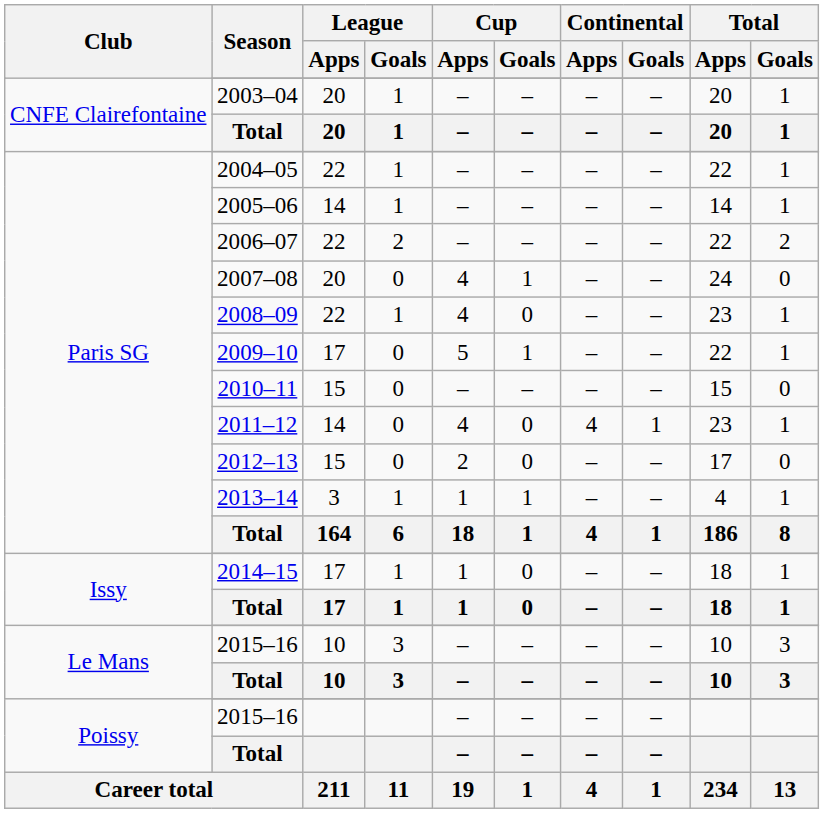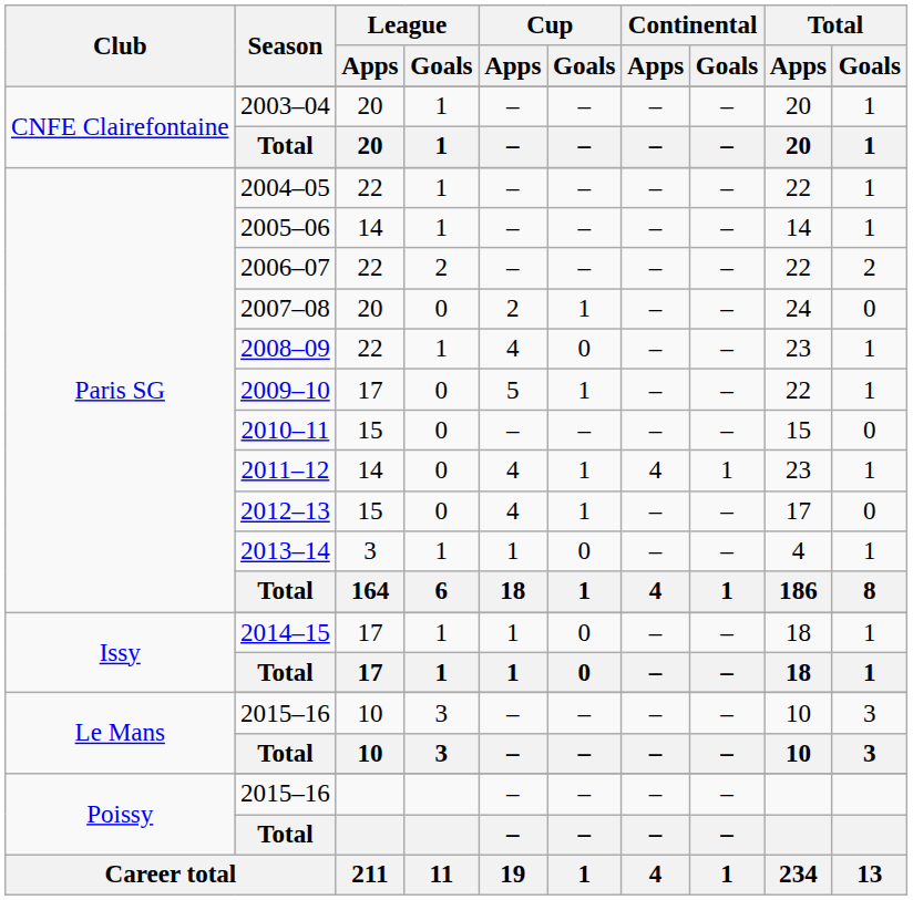 <table class="wikitable" style="text-align: center;">
 <tr>
 <th rowspan="2">Club</th>
 <th rowspan="2">Season</th>
 <th colspan="2">League</th>
 <th colspan="2">Cup</th>
 <th colspan="2">Continental</th>
 <th colspan="2">Total</th>
 </tr>
 <tr>
 <th>Apps</th>
 <th>Goals</th>
 <th>Apps</th>
 <th>Goals</th>
 <th>Apps</th>
 <th>Goals</th>
 <th>Apps</th>
 <th>Goals</th>
 </tr>
 <tr>
 <td rowspan="3" valign="center"><a href='#'>CNFE Clairefontaine</a></td>
 </tr>
 <tr>
 <td>2003–04</td>
 <td>20</td>
 <td>1</td>
 <td>–</td>
 <td>–</td>
 <td>–</td>
 <td>–</td>
 <td>20</td>
 <td>1</td>
 </tr>
 <tr>
 <th>Total</th>
 <th>20</th>
 <th>1</th>
 <th>–</th>
 <th>–</th>
 <th>–</th>
 <th>–</th>
 <th>20</th>
 <th>1</th>
 </tr>
 <tr>
 <td rowspan="12" valign="center"><a href='#'>Paris SG</a></td>
 </tr>
 <tr>
 <td>2004–05</td>
 <td>22</td>
 <td>1</td>
 <td>–</td>
 <td>–</td>
 <td>–</td>
 <td>–</td>
 <td>22</td>
 <td>1</td>
 </tr>
 <tr>
 <td>2005–06</td>
 <td>14</td>
 <td>1</td>
 <td>–</td>
 <td>–</td>
 <td>–</td>
 <td>–</td>
 <td>14</td>
 <td>1</td>
 </tr>
 <tr>
 <td>2006–07</td>
 <td>22</td>
 <td>2</td>
 <td>–</td>
 <td>–</td>
 <td>–</td>
 <td>–</td>
 <td>22</td>
 <td>2</td>
 </tr>
 <tr>
 <td>2007–08</td>
 <td>20</td>
 <td>0</td>
-<td>4</td>
+<td>2</td>
 <td>1</td>
 <td>–</td>
 <td>–</td>
 <td>24</td>
 <td>0</td>
 </tr>
 <tr>
 <td><a href='#'>2008–09</a></td>
 <td>22</td>
 <td>1</td>
 <td>4</td>
 <td>0</td>
 <td>–</td>
 <td>–</td>
 <td>23</td>
 <td>1</td>
 </tr>
 <tr>
 <td><a href='#'>2009–10</a></td>
 <td>17</td>
 <td>0</td>
 <td>5</td>
 <td>1</td>
 <td>–</td>
 <td>–</td>
 <td>22</td>
 <td>1</td>
 </tr>
 <tr>
 <td><a href='#'>2010–11</a></td>
 <td>15</td>
 <td>0</td>
 <td>–</td>
 <td>–</td>
 <td>–</td>
 <td>–</td>
 <td>15</td>
 <td>0</td>
 </tr>
 <tr>
 <td><a href='#'>2011–12</a></td>
 <td>14</td>
 <td>0</td>
 <td>4</td>
-<td>0</td>
+<td>1</td>
 <td>4</td>
 <td>1</td>
 <td>23</td>
 <td>1</td>
 </tr>
 <tr>
 <td><a href='#'>2012–13</a></td>
 <td>15</td>
 <td>0</td>
-<td>2</td>
-<td>0</td>
+<td>4</td>
+<td>1</td>
 <td>–</td>
 <td>–</td>
 <td>17</td>
 <td>0</td>
 </tr>
 <tr>
 <td><a href='#'>2013–14</a></td>
 <td>3</td>
 <td>1</td>
 <td>1</td>
-<td>1</td>
+<td>0</td>
 <td>–</td>
 <td>–</td>
 <td>4</td>
 <td>1</td>
 </tr>
 <tr>
 <th>Total</th>
 <th>164</th>
 <th>6</th>
 <th>18</th>
 <th>1</th>
 <th>4</th>
 <th>1</th>
 <th>186</th>
 <th>8</th>
 </tr>
 <tr>
 <td rowspan="3" valign="center"><a href='#'>Issy</a></td>
 </tr>
 <tr>
 <td><a href='#'>2014–15</a></td>
 <td>17</td>
 <td>1</td>
 <td>1</td>
 <td>0</td>
 <td>–</td>
 <td>–</td>
 <td>18</td>
 <td>1</td>
 </tr>
 <tr>
 <th>Total</th>
 <th>17</th>
 <th>1</th>
 <th>1</th>
 <th>0</th>
 <th>–</th>
 <th>–</th>
 <th>18</th>
 <th>1</th>
 </tr>
 <tr>
 <td rowspan="3" valign="center"><a href='#'>Le Mans</a></td>
 </tr>
 <tr>
 <td>2015–16</td>
 <td>10</td>
 <td>3</td>
 <td>–</td>
 <td>–</td>
 <td>–</td>
 <td>–</td>
 <td>10</td>
 <td>3</td>
 </tr>
 <tr>
 <th>Total</th>
 <th>10</th>
 <th>3</th>
 <th>–</th>
 <th>–</th>
 <th>–</th>
 <th>–</th>
 <th>10</th>
 <th>3</th>
 </tr>
 <tr>
 <td rowspan="3" valign="center"><a href='#'>Poissy</a></td>
 </tr>
 <tr>
 <td>2015–16</td>
 <td></td>
 <td></td>
 <td>–</td>
 <td>–</td>
 <td>–</td>
 <td>–</td>
 <td></td>
 <td></td>
 </tr>
 <tr>
 <th>Total</th>
 <th></th>
 <th></th>
 <th>–</th>
 <th>–</th>
 <th>–</th>
 <th>–</th>
 <th></th>
 <th></th>
 </tr>
 <tr>
 <th colspan="2">Career total</th>
 <th>211</th>
 <th>11</th>
 <th>19</th>
 <th>1</th>
 <th>4</th>
 <th>1</th>
 <th>234</th>
 <th>13</th>
 </tr>
 </table>
